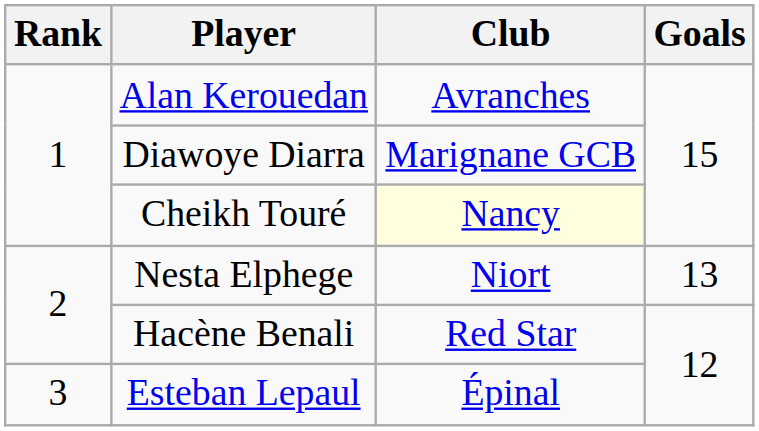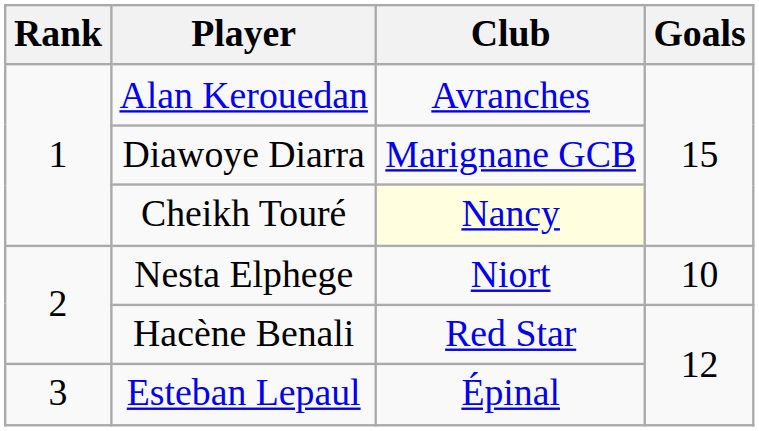 <table class="wikitable" style="text-align:center">
 <tr>
 <th>Rank</th>
 <th>Player</th>
 <th>Club</th>
 <th>Goals</th>
 </tr>
 <tr>
 <td rowspan=3>1</td>
 <td> <a href='#'>Alan Kerouedan</a></td>
 <td><a href='#'>Avranches</a></td>
 <td rowspan=3>15</td>
 </tr>
 <tr>
 <td> Diawoye Diarra</td>
 <td><a href='#'>Marignane GCB</a></td>
 </tr>
 <tr>
 <td> Cheikh Touré</td>
 <td style="background: lightyellow;"><a href='#'>Nancy</a></td>
 </tr>
 <tr>
 <td rowspan=2>2</td>
 <td> Nesta Elphege</td>
 <td><a href='#'>Niort</a></td>
-<td>13</td>
+<td>10</td>
 </tr>
 <tr>
 <td> Hacène Benali</td>
 <td><a href='#'>Red Star</a></td>
 <td rowspan=2>12</td>
 </tr>
 <tr>
 <td>3</td>
 <td> <a href='#'>Esteban Lepaul</a></td>
 <td><a href='#'>Épinal</a></td>
 </tr>
 </table>
